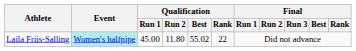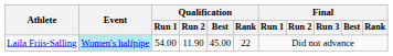 <table class="wikitable" style="font-size:90%">
 <tr>
 <th rowspan="2">Athlete</th>
 <th rowspan="2">Event</th>
 <th colspan="4">Qualification</th>
 <th colspan="5">Final</th>
 </tr>
 <tr style="font-size:95%">
 <th>Run 1</th>
 <th>Run 2</th>
 <th>Best</th>
 <th>Rank</th>
 <th>Run 1</th>
 <th>Run 2</th>
 <th>Run 3</th>
 <th>Best</th>
 <th>Rank</th>
 </tr>
 <tr align=center>
 <td align=left><a href='#'>Laila Friis-Salling</a></td>
 <td align=left style="background: paleturquoise;"><a href='#'>Women's halfpipe</a></td>
+<td>54.00</td>
+<td>11.90</td>
 <td>45.00</td>
-<td>11.80</td>
-<td>55.02</td>
 <td>22</td>
 <td colspan=5>Did not advance</td>
 </tr>
 </table>
